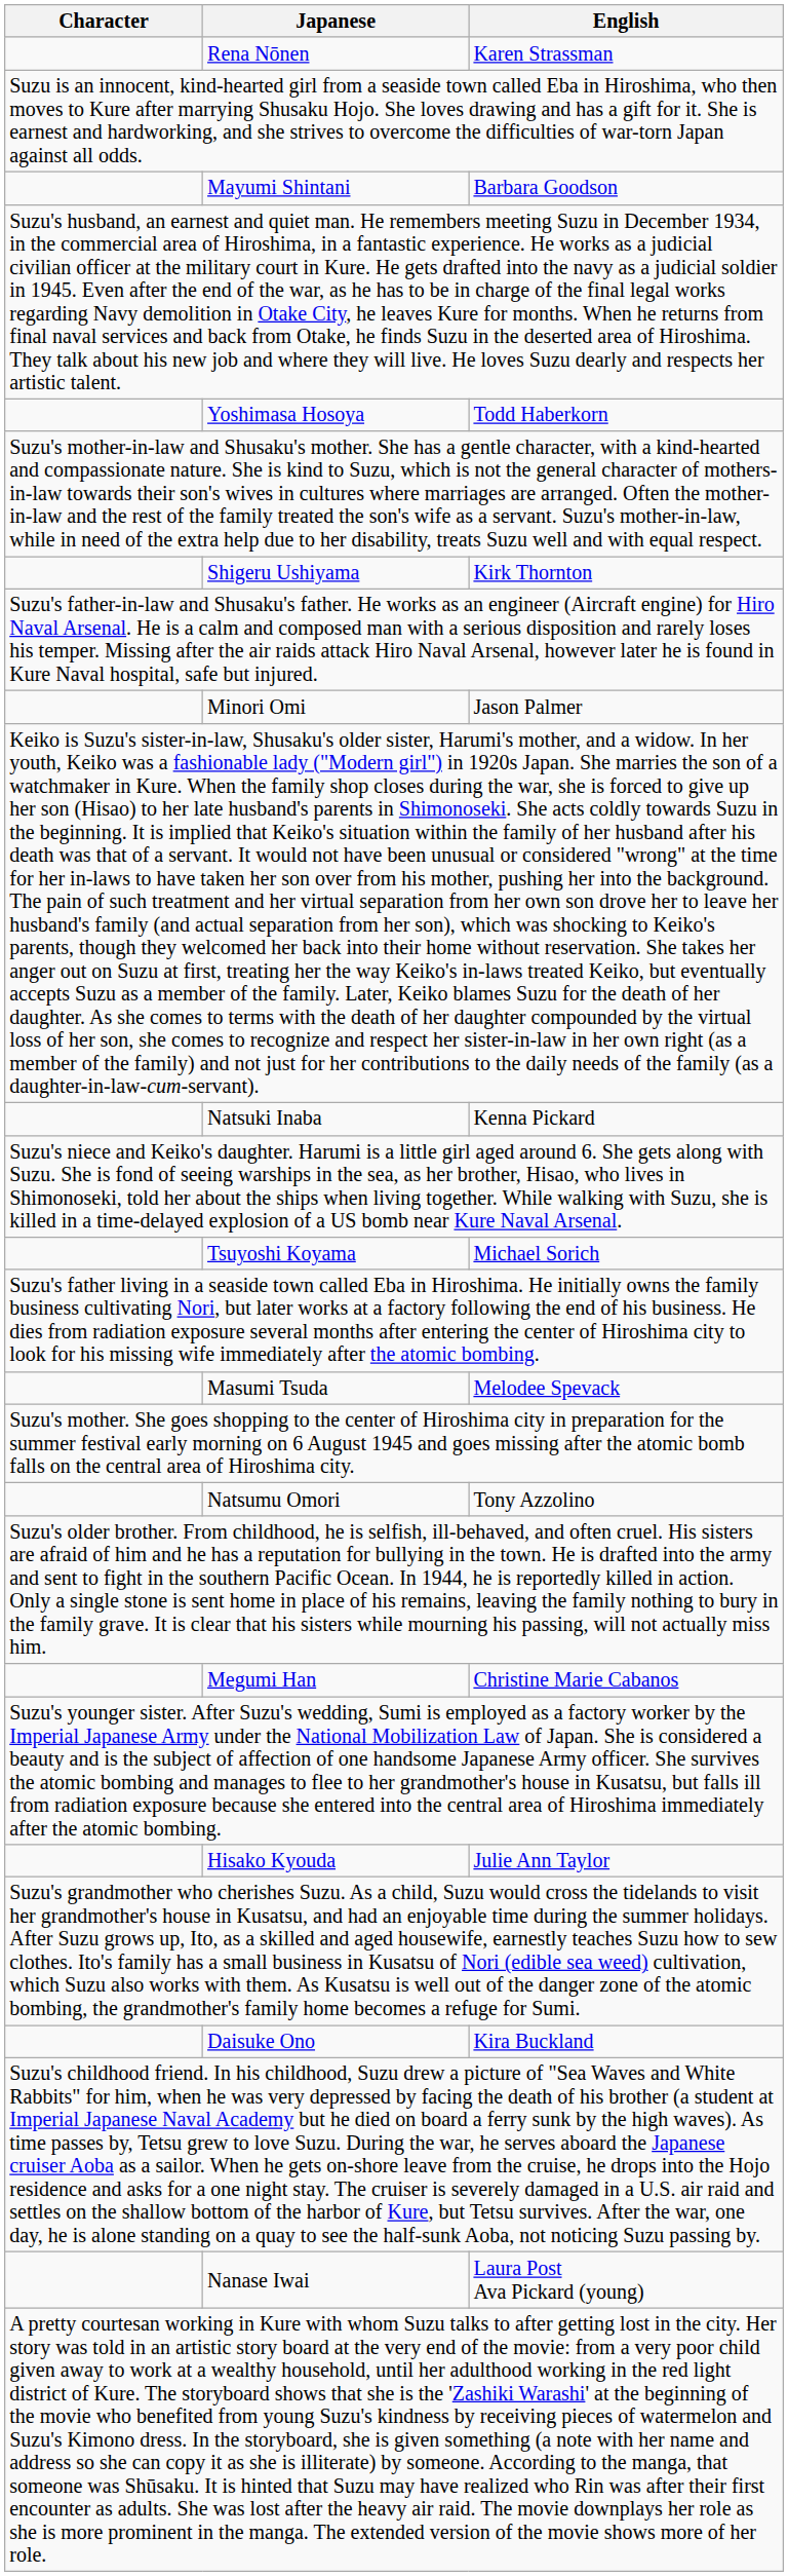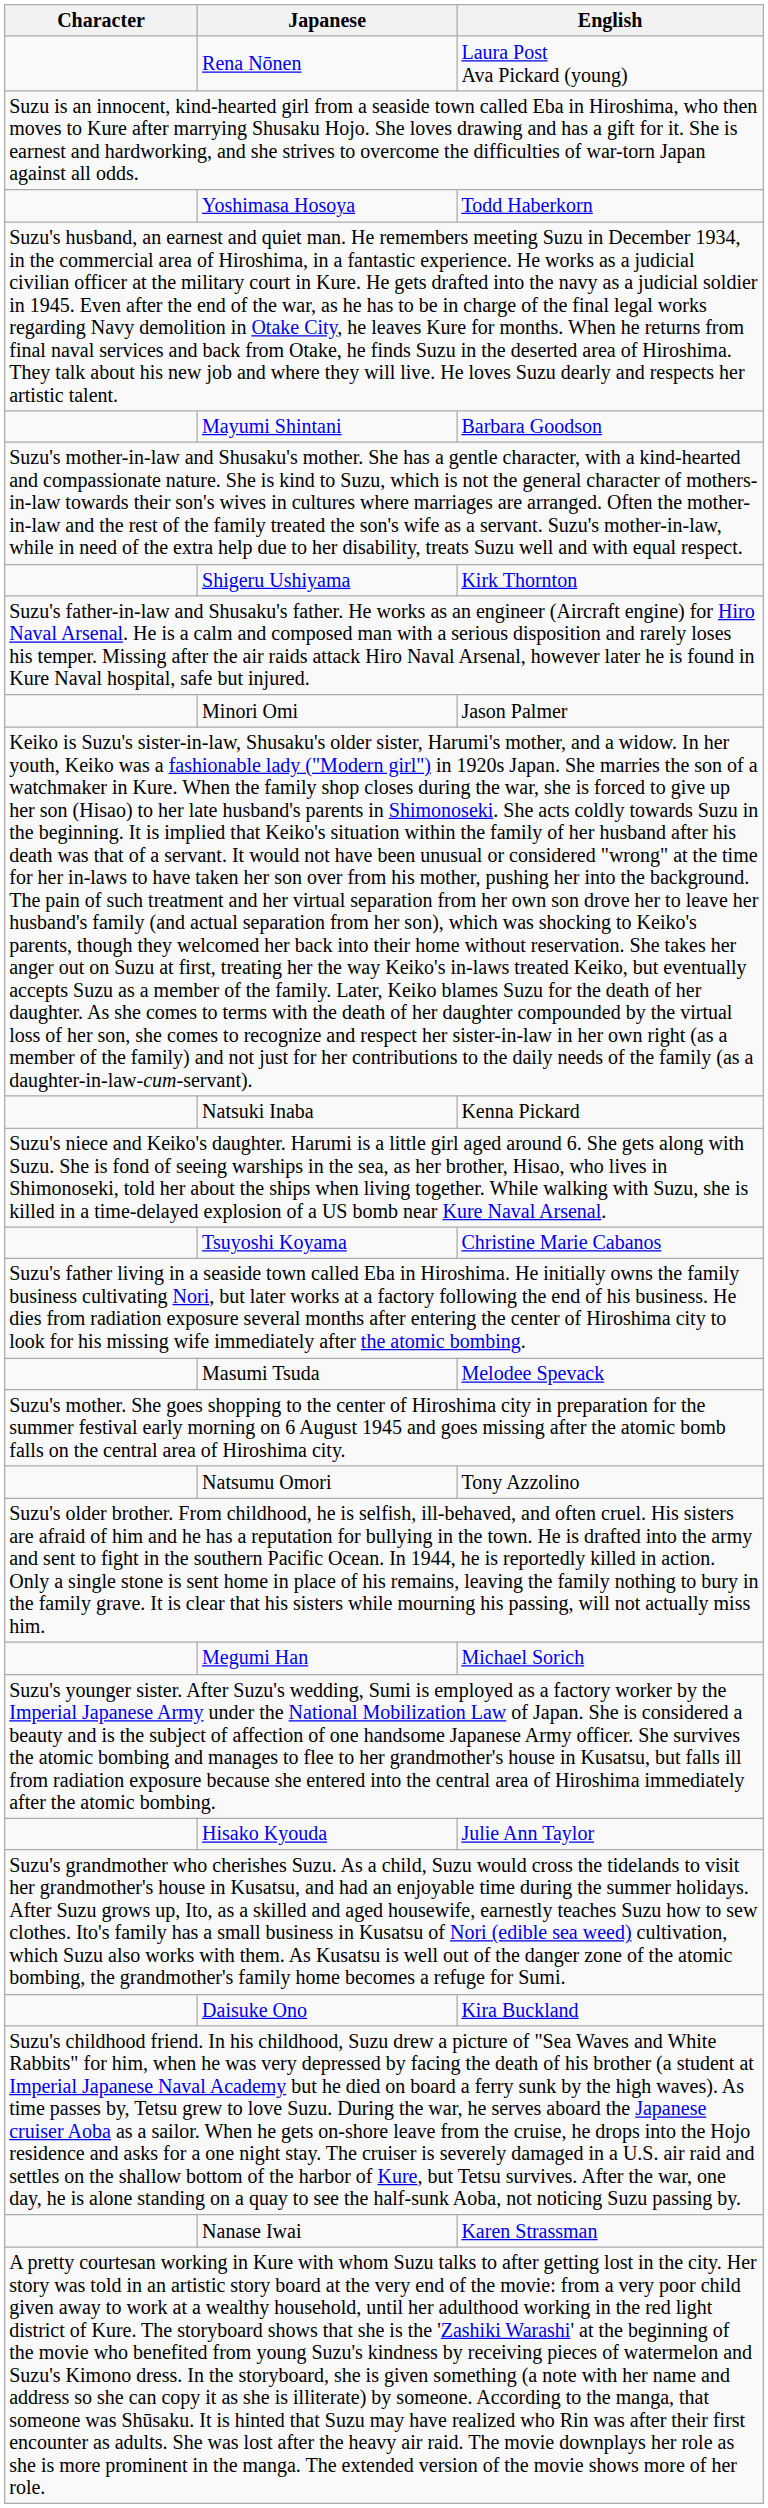 <table class="wikitable">
 <tr>
 <th>Character</th>
 <th>Japanese</th>
 <th>English</th>
 </tr>
 <tr>
 <td></td>
 <td><a href='#'>Rena Nōnen</a></td>
-<td><a href='#'>Karen Strassman</a></td>
+<td><a href='#'>Laura Post</a><br>Ava Pickard (young)</td>
 </tr>
 <tr>
 <td colspan="3">Suzu is an innocent, kind-hearted girl from a seaside town called Eba in Hiroshima, who then moves to Kure after marrying Shusaku Hojo. She loves drawing and has a gift for it. She is earnest and hardworking, and she strives to overcome the difficulties of war-torn Japan against all odds.</td>
 </tr>
 <tr>
 <td></td>
-<td><a href='#'>Mayumi Shintani</a></td>
-<td><a href='#'>Barbara Goodson</a></td>
+<td><a href='#'>Yoshimasa Hosoya</a></td>
+<td><a href='#'>Todd Haberkorn</a></td>
 </tr>
 <tr>
 <td colspan="3">Suzu's husband, an earnest and quiet man. He remembers meeting Suzu in December 1934, in the commercial area of Hiroshima, in a fantastic experience. He works as a judicial civilian officer at the military court in Kure. He gets drafted into the navy as a judicial soldier in 1945. Even after the end of the war, as he has to be in charge of the final legal works regarding Navy demolition in <a href='#'>Otake City</a>, he leaves Kure for months. When he returns from final naval services and back from Otake, he finds Suzu in the deserted area of Hiroshima. They talk about his new job and where they will live. He loves Suzu dearly and respects her artistic talent.</td>
 </tr>
 <tr>
 <td></td>
-<td><a href='#'>Yoshimasa Hosoya</a></td>
-<td><a href='#'>Todd Haberkorn</a></td>
+<td><a href='#'>Mayumi Shintani</a></td>
+<td><a href='#'>Barbara Goodson</a></td>
 </tr>
 <tr>
 <td colspan="3">Suzu's mother-in-law and Shusaku's mother. She has a gentle character, with a kind-hearted and compassionate nature. She is kind to Suzu, which is not the general character of mothers-in-law towards their son's wives in cultures where marriages are arranged. Often the mother-in-law and the rest of the family treated the son's wife as a servant. Suzu's mother-in-law, while in need of the extra help due to her disability, treats Suzu well and with equal respect.</td>
 </tr>
 <tr>
 <td></td>
 <td><a href='#'>Shigeru Ushiyama</a></td>
 <td><a href='#'>Kirk Thornton</a></td>
 </tr>
 <tr>
 <td colspan="3">Suzu's father-in-law and Shusaku's father. He works as an engineer (Aircraft engine) for <a href='#'>Hiro Naval Arsenal</a>. He is a calm and composed man with a serious disposition and rarely loses his temper. Missing after the air raids attack Hiro Naval Arsenal, however later he is found in Kure Naval hospital, safe but injured.</td>
 </tr>
 <tr>
 <td></td>
 <td>Minori Omi</td>
 <td>Jason Palmer</td>
 </tr>
 <tr>
 <td colspan="3">Keiko is Suzu's sister-in-law, Shusaku's older sister, Harumi's mother, and a widow. In her youth, Keiko was a <a href='#'>fashionable lady ("Modern girl")</a> in 1920s Japan. She marries the son of a watchmaker in Kure. When the family shop closes during the war, she is forced to give up her son (Hisao) to her late husband's parents in <a href='#'>Shimonoseki</a>. She acts coldly towards Suzu in the beginning. It is implied that Keiko's situation within the family of her husband after his death was that of a servant. It would not have been unusual or considered "wrong" at the time for her in-laws to have taken her son over from his mother, pushing her into the background. The pain of such treatment and her virtual separation from her own son drove her to leave her husband's family (and actual separation from her son), which was shocking to Keiko's parents, though they welcomed her back into their home without reservation. She takes her anger out on Suzu at first, treating her the way Keiko's in-laws treated Keiko, but eventually accepts Suzu as a member of the family. Later, Keiko blames Suzu for the death of her daughter. As she comes to terms with the death of her daughter compounded by the virtual loss of her son, she comes to recognize and respect her sister-in-law in her own right (as a member of the family) and not just for her contributions to the daily needs of the family (as a daughter-in-law-<em>cum</em>-servant).</td>
 </tr>
 <tr>
 <td></td>
 <td>Natsuki Inaba</td>
 <td>Kenna Pickard</td>
 </tr>
 <tr>
 <td colspan="3">Suzu's niece and Keiko's daughter. Harumi is a little girl aged around 6. She gets along with Suzu. She is fond of seeing warships in the sea, as her brother, Hisao, who lives in Shimonoseki, told her about the ships when living together. While walking with Suzu, she is killed in a time-delayed explosion of a US bomb near <a href='#'>Kure Naval Arsenal</a>.</td>
 </tr>
 <tr>
 <td></td>
 <td><a href='#'>Tsuyoshi Koyama</a></td>
-<td><a href='#'>Michael Sorich</a></td>
+<td><a href='#'>Christine Marie Cabanos</a></td>
 </tr>
 <tr>
 <td colspan="3">Suzu's father living in a seaside town called Eba in Hiroshima. He initially owns the family business cultivating <a href='#'>Nori</a>, but later works at a factory following the end of his business. He dies from radiation exposure several months after entering the center of Hiroshima city to look for his missing wife immediately after <a href='#'>the atomic bombing</a>.</td>
 </tr>
 <tr>
 <td></td>
 <td>Masumi Tsuda</td>
 <td><a href='#'>Melodee Spevack</a></td>
 </tr>
 <tr>
 <td colspan="3">Suzu's mother. She goes shopping to the center of Hiroshima city in preparation for the summer festival early morning on 6 August 1945 and goes missing after the atomic bomb falls on the central area of Hiroshima city.</td>
 </tr>
 <tr>
 <td></td>
 <td>Natsumu Omori</td>
 <td>Tony Azzolino</td>
 </tr>
 <tr>
 <td colspan="3">Suzu's older brother. From childhood, he is selfish, ill-behaved, and often cruel. His sisters are afraid of him and he has a reputation for bullying in the town. He is drafted into the army and sent to fight in the southern Pacific Ocean. In 1944, he is reportedly killed in action. Only a single stone is sent home in place of his remains, leaving the family nothing to bury in the family grave. It is clear that his sisters while mourning his passing, will not actually miss him.</td>
 </tr>
 <tr>
 <td></td>
 <td><a href='#'>Megumi Han</a></td>
-<td><a href='#'>Christine Marie Cabanos</a></td>
+<td><a href='#'>Michael Sorich</a></td>
 </tr>
 <tr>
 <td colspan="3">Suzu's younger sister. After Suzu's wedding, Sumi is employed as a factory worker by the <a href='#'>Imperial Japanese Army</a> under the <a href='#'>National Mobilization Law</a> of Japan. She is considered a beauty and is the subject of affection of one handsome Japanese Army officer. She survives the atomic bombing and manages to flee to her grandmother's house in Kusatsu, but falls ill from radiation exposure because she entered into the central area of Hiroshima immediately after the atomic bombing.</td>
 </tr>
 <tr>
 <td></td>
 <td><a href='#'>Hisako Kyouda</a></td>
 <td><a href='#'>Julie Ann Taylor</a></td>
 </tr>
 <tr>
 <td colspan="3">Suzu's grandmother who cherishes Suzu. As a child, Suzu would cross the tidelands to visit her grandmother's house in Kusatsu, and had an enjoyable time during the summer holidays. After Suzu grows up, Ito, as a skilled and aged housewife, earnestly teaches Suzu how to sew clothes. Ito's family has a small business in Kusatsu of <a href='#'>Nori (edible sea weed)</a> cultivation, which Suzu also works with them. As Kusatsu is well out of the danger zone of the atomic bombing, the grandmother's family home becomes a refuge for Sumi.</td>
 </tr>
 <tr>
 <td></td>
 <td><a href='#'>Daisuke Ono</a></td>
 <td><a href='#'>Kira Buckland</a></td>
 </tr>
 <tr>
 <td colspan="3">Suzu's childhood friend. In his childhood, Suzu drew a picture of "Sea Waves and White Rabbits" for him, when he was very depressed by facing the death of his brother (a student at <a href='#'>Imperial Japanese Naval Academy</a> but he died on board a ferry sunk by the high waves). As time passes by, Tetsu grew to love Suzu. During the war, he serves aboard the <a href='#'>Japanese cruiser Aoba</a> as a sailor. When he gets on-shore leave from the cruise, he drops into the Hojo residence and asks for a one night stay. The cruiser is severely damaged in a U.S. air raid and settles on the shallow bottom of the harbor of <a href='#'>Kure</a>, but Tetsu survives. After the war, one day, he is alone standing on a quay to see the half-sunk Aoba, not noticing Suzu passing by.</td>
 </tr>
 <tr>
 <td></td>
 <td>Nanase Iwai</td>
-<td><a href='#'>Laura Post</a><br>Ava Pickard (young)</td>
+<td><a href='#'>Karen Strassman</a></td>
 </tr>
 <tr>
 <td colspan="3">A pretty courtesan working in Kure with whom Suzu talks to after getting lost in the city. Her story was told in an artistic story board at the very end of the movie: from a very poor child given away to work at a wealthy household, until her adulthood working in the red light district of Kure. The storyboard shows that she is the '<a href='#'>Zashiki Warashi</a>' at the beginning of the movie who benefited from young Suzu's kindness by receiving pieces of watermelon and Suzu's Kimono dress. In the storyboard, she is given something (a note with her name and address so she can copy it as she is illiterate) by someone. According to the manga, that someone was Shūsaku. It is hinted that Suzu may have realized who Rin was after their first encounter as adults. She was lost after the heavy air raid. The movie downplays her role as she is more prominent in the manga. The extended version of the movie shows more of her role.</td>
 </tr>
 </table>
